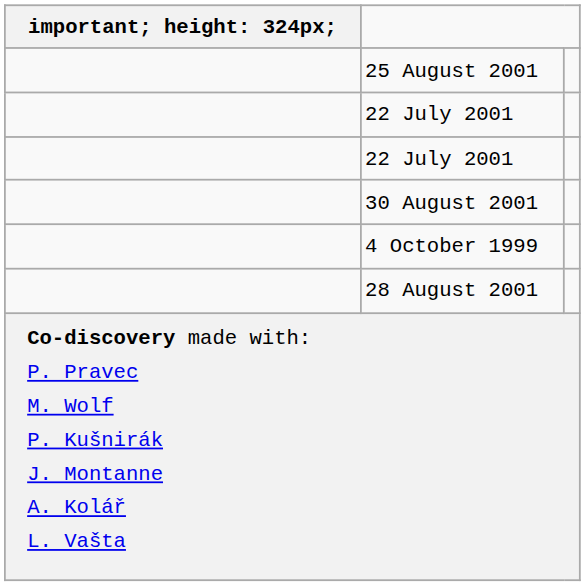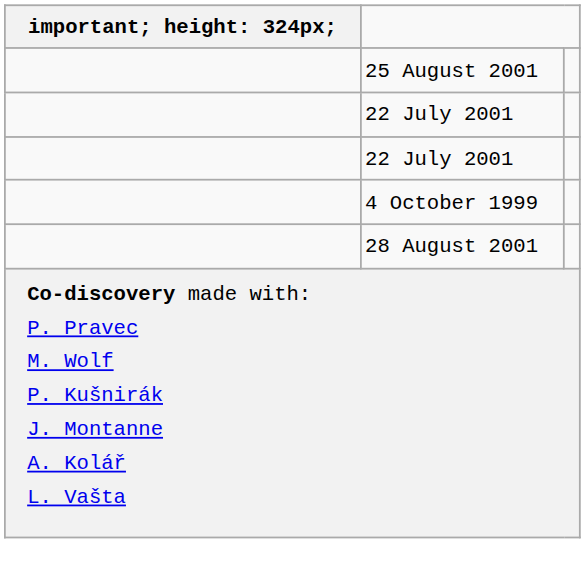 <table class="wikitable" style="font-size: 89%; float: left; width: 28em; margin-right: 1em; line-height: 1.65em">
 <tr>
 <th>important; height: 324px;</th>
 </tr>
 <tr>
 <td></td>
 <td>25 August 2001</td>
 <td></td>
 </tr>
 <tr>
 <td></td>
 <td>22 July 2001</td>
 <td> </td>
 </tr>
 <tr>
 <td></td>
 <td>22 July 2001</td>
 <td> </td>
 </tr>
 <tr>
 <td></td>
-<td>30 August 2001</td>
-<td></td>
-</tr>
-<tr>
-<td></td>
 <td>4 October 1999</td>
 <td></td>
 </tr>
 <tr>
 <td></td>
 <td>28 August 2001</td>
 <td> </td>
 </tr>
 <tr>
 <th colspan=3 style="font-weight: normal; text-align: left; padding: 4px 12px 12px 12px;"><strong>Co-discovery</strong> made with:<br> <a href='#'>P. Pravec</a><br> <a href='#'>M. Wolf</a><br> <a href='#'>P. Kušnirák</a><br> <a href='#'>J. Montanne</a><br> <a href='#'>A. Kolář</a><br> <a href='#'>L. Vašta</a></th>
 </tr>
 </table>
